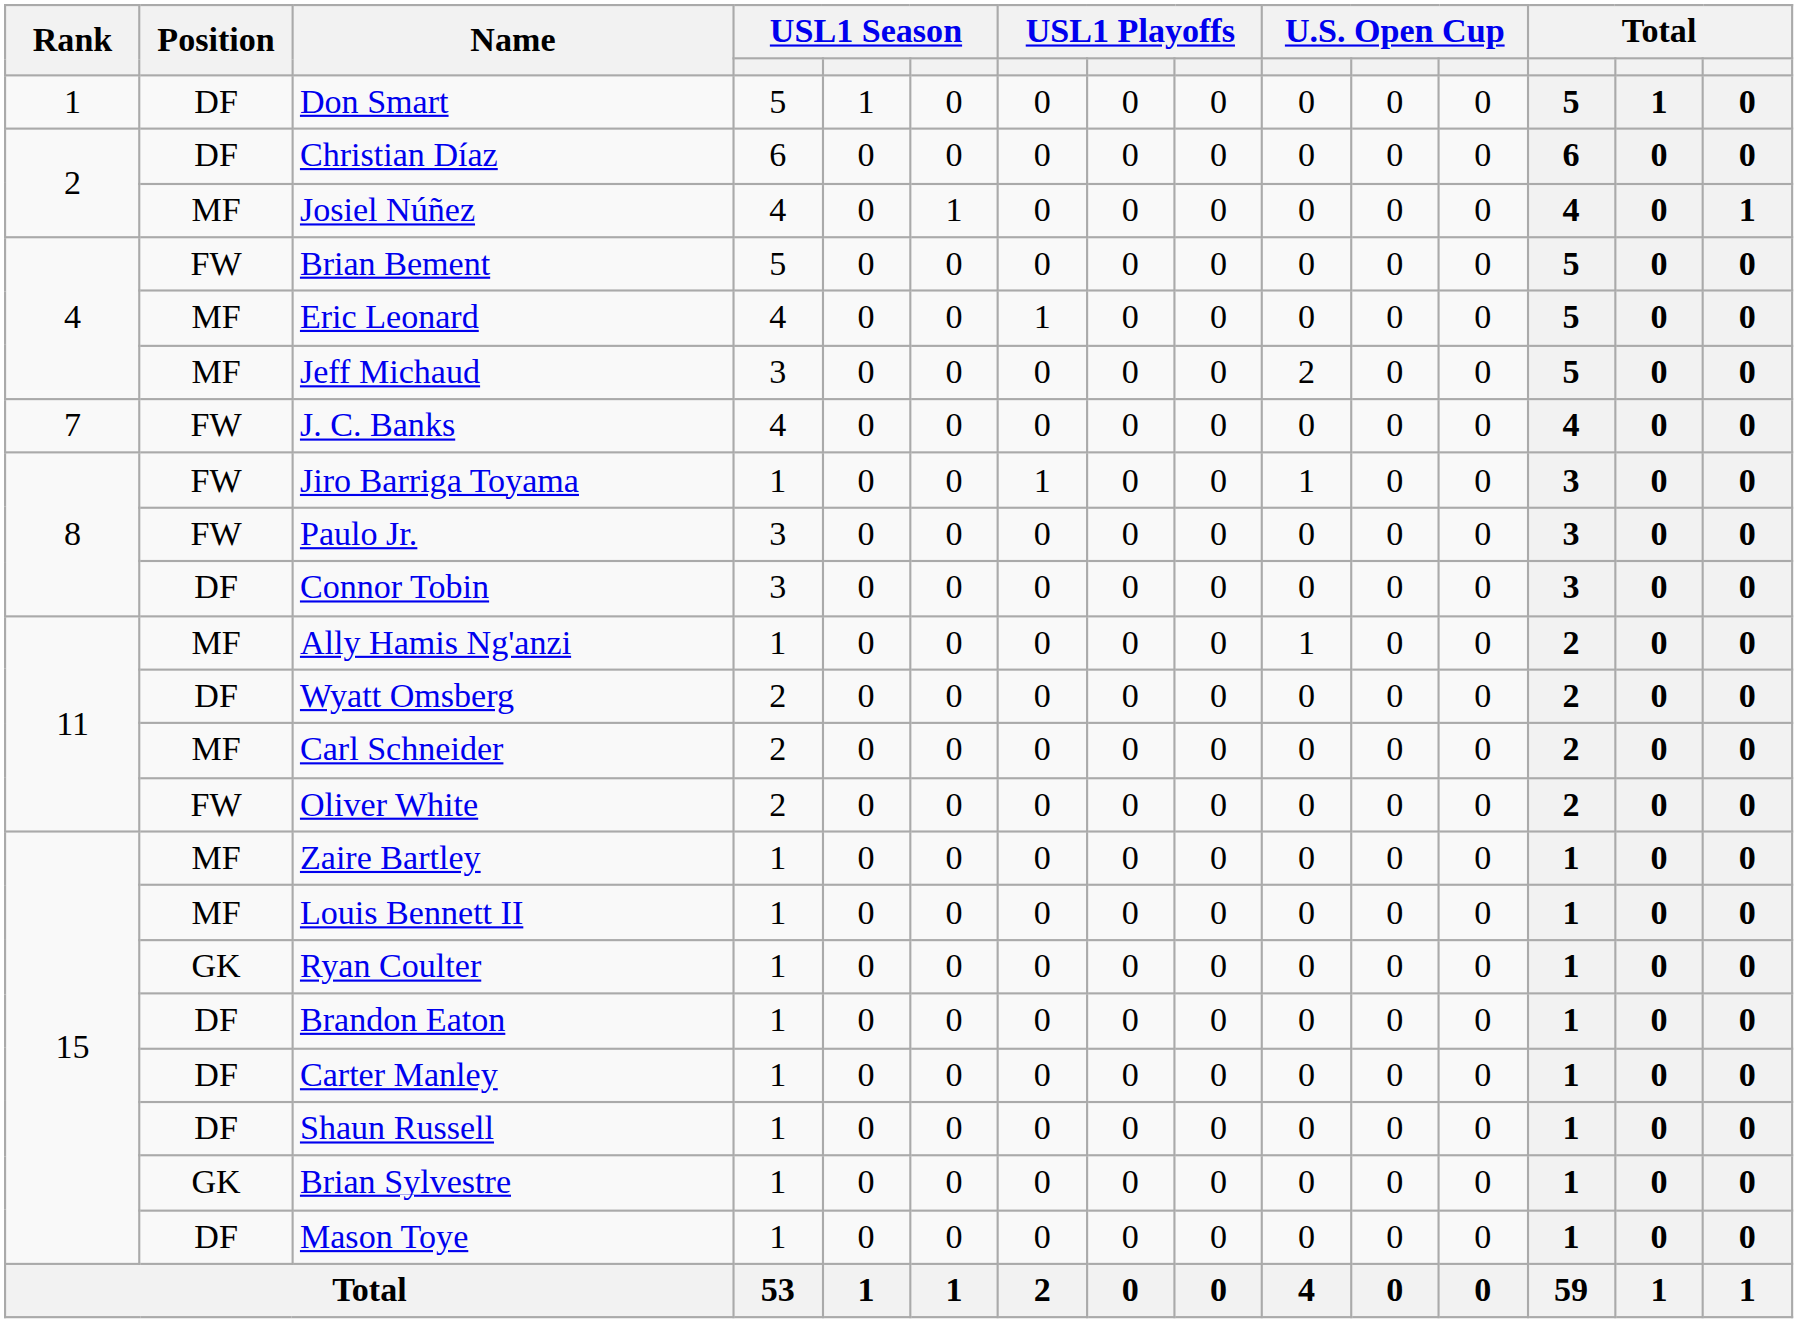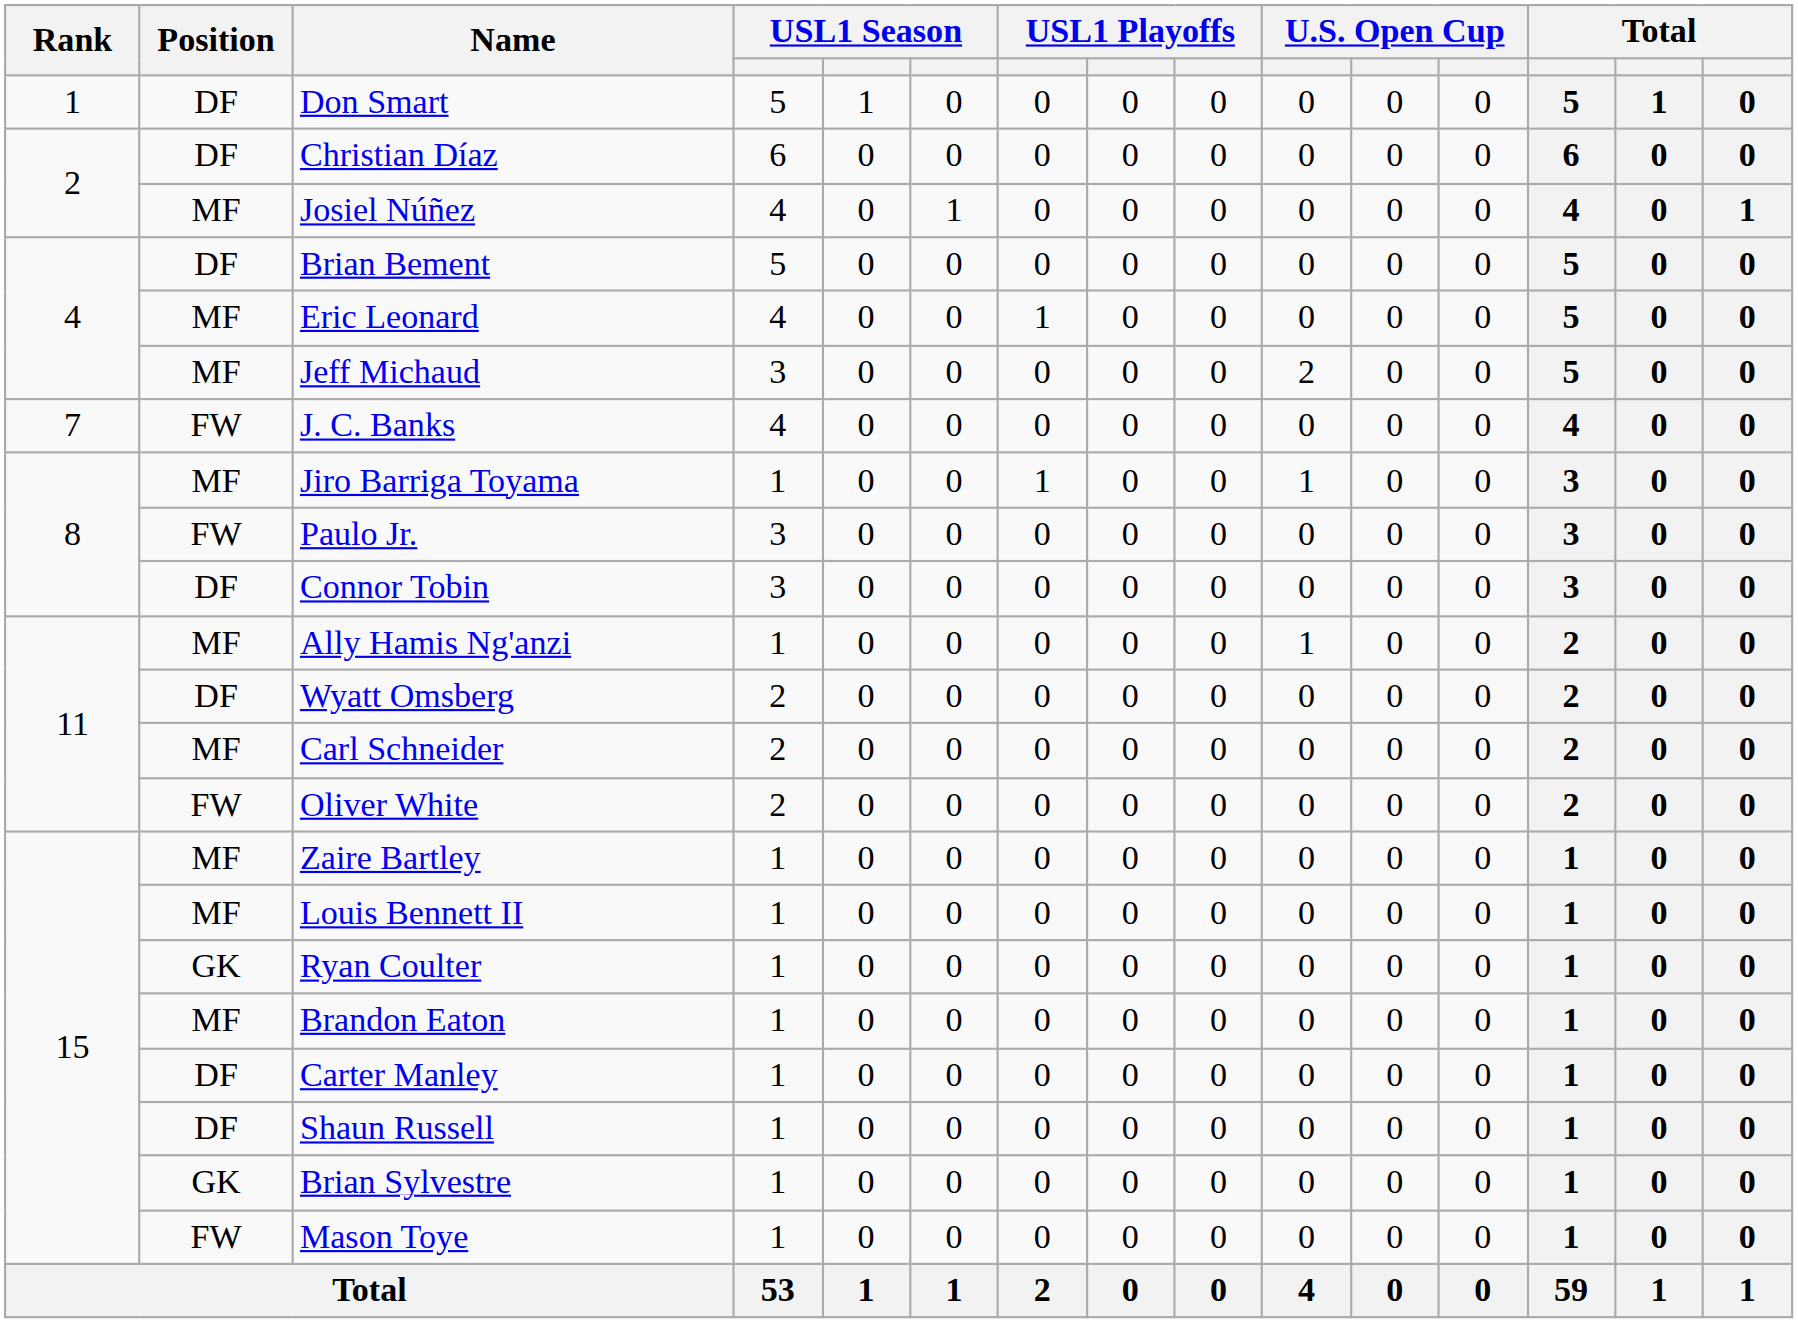 <table class="wikitable" style="text-align:center;">
 <tr>
 <th rowspan="2" style="width:56px;">Rank</th>
 <th rowspan="2" style="width:64px;">Position</th>
 <th rowspan="2" style="width:200px;">Name</th>
 <th colspan="3" style="width:84px;"><a href='#'>USL1 Season</a></th>
 <th colspan="3" style="width:84px;"><a href='#'>USL1 Playoffs</a></th>
 <th colspan="3" style="width:84px;"><a href='#'>U.S. Open Cup</a></th>
 <th colspan="3" style="width:84px;">Total</th>
 </tr>
 <tr>
 <th style="width:34px;"></th>
 <th style="width:34px;"></th>
 <th style="width:34px;"></th>
 <th style="width:34px;"></th>
 <th style="width:34px;"></th>
 <th style="width:34px;"></th>
 <th style="width:34px;"></th>
 <th style="width:34px;"></th>
 <th style="width:34px;"></th>
 <th style="width:34px;"></th>
 <th style="width:34px;"></th>
 <th style="width:34px;"></th>
 </tr>
 <tr>
 <td>1</td>
 <td>DF</td>
 <td align="left"> <a href='#'>Don Smart</a></td>
 <td>5</td>
 <td>1</td>
 <td>0</td>
 <td>0</td>
 <td>0</td>
 <td>0</td>
 <td>0</td>
 <td>0</td>
 <td>0</td>
 <th>5</th>
 <th>1</th>
 <th>0</th>
 </tr>
 <tr>
 <td rowspan="2">2</td>
 <td>DF</td>
 <td align="left"> <a href='#'>Christian Díaz</a></td>
 <td>6</td>
 <td>0</td>
 <td>0</td>
 <td>0</td>
 <td>0</td>
 <td>0</td>
 <td>0</td>
 <td>0</td>
 <td>0</td>
 <th>6</th>
 <th>0</th>
 <th>0</th>
 </tr>
 <tr>
 <td>MF</td>
 <td align="left"> <a href='#'>Josiel Núñez</a></td>
 <td>4</td>
 <td>0</td>
 <td>1</td>
 <td>0</td>
 <td>0</td>
 <td>0</td>
 <td>0</td>
 <td>0</td>
 <td>0</td>
 <th>4</th>
 <th>0</th>
 <th>1</th>
 </tr>
 <tr>
 <td rowspan="3">4</td>
-<td>FW</td>
+<td>DF</td>
 <td align="left"> <a href='#'>Brian Bement</a></td>
 <td>5</td>
 <td>0</td>
 <td>0</td>
 <td>0</td>
 <td>0</td>
 <td>0</td>
 <td>0</td>
 <td>0</td>
 <td>0</td>
 <th>5</th>
 <th>0</th>
 <th>0</th>
 </tr>
 <tr>
 <td>MF</td>
 <td align="left"> <a href='#'>Eric Leonard</a></td>
 <td>4</td>
 <td>0</td>
 <td>0</td>
 <td>1</td>
 <td>0</td>
 <td>0</td>
 <td>0</td>
 <td>0</td>
 <td>0</td>
 <th>5</th>
 <th>0</th>
 <th>0</th>
 </tr>
 <tr>
 <td>MF</td>
 <td align="left"> <a href='#'>Jeff Michaud</a></td>
 <td>3</td>
 <td>0</td>
 <td>0</td>
 <td>0</td>
 <td>0</td>
 <td>0</td>
 <td>2</td>
 <td>0</td>
 <td>0</td>
 <th>5</th>
 <th>0</th>
 <th>0</th>
 </tr>
 <tr>
 <td>7</td>
 <td>FW</td>
 <td align="left"> <a href='#'>J. C. Banks</a></td>
 <td>4</td>
 <td>0</td>
 <td>0</td>
 <td>0</td>
 <td>0</td>
 <td>0</td>
 <td>0</td>
 <td>0</td>
 <td>0</td>
 <th>4</th>
 <th>0</th>
 <th>0</th>
 </tr>
 <tr>
 <td rowspan="3">8</td>
-<td>FW</td>
+<td>MF</td>
 <td align="left"> <a href='#'>Jiro Barriga Toyama</a></td>
 <td>1</td>
 <td>0</td>
 <td>0</td>
 <td>1</td>
 <td>0</td>
 <td>0</td>
 <td>1</td>
 <td>0</td>
 <td>0</td>
 <th>3</th>
 <th>0</th>
 <th>0</th>
 </tr>
 <tr>
 <td>FW</td>
 <td align="left"> <a href='#'>Paulo Jr.</a></td>
 <td>3</td>
 <td>0</td>
 <td>0</td>
 <td>0</td>
 <td>0</td>
 <td>0</td>
 <td>0</td>
 <td>0</td>
 <td>0</td>
 <th>3</th>
 <th>0</th>
 <th>0</th>
 </tr>
 <tr>
 <td>DF</td>
 <td align="left"> <a href='#'>Connor Tobin</a></td>
 <td>3</td>
 <td>0</td>
 <td>0</td>
 <td>0</td>
 <td>0</td>
 <td>0</td>
 <td>0</td>
 <td>0</td>
 <td>0</td>
 <th>3</th>
 <th>0</th>
 <th>0</th>
 </tr>
 <tr>
 <td rowspan="4">11</td>
 <td>MF</td>
 <td align="left"> <a href='#'>Ally Hamis Ng'anzi</a></td>
 <td>1</td>
 <td>0</td>
 <td>0</td>
 <td>0</td>
 <td>0</td>
 <td>0</td>
 <td>1</td>
 <td>0</td>
 <td>0</td>
 <th>2</th>
 <th>0</th>
 <th>0</th>
 </tr>
 <tr>
 <td>DF</td>
 <td align="left"> <a href='#'>Wyatt Omsberg</a></td>
 <td>2</td>
 <td>0</td>
 <td>0</td>
 <td>0</td>
 <td>0</td>
 <td>0</td>
 <td>0</td>
 <td>0</td>
 <td>0</td>
 <th>2</th>
 <th>0</th>
 <th>0</th>
 </tr>
 <tr>
 <td>MF</td>
 <td align="left"> <a href='#'>Carl Schneider</a></td>
 <td>2</td>
 <td>0</td>
 <td>0</td>
 <td>0</td>
 <td>0</td>
 <td>0</td>
 <td>0</td>
 <td>0</td>
 <td>0</td>
 <th>2</th>
 <th>0</th>
 <th>0</th>
 </tr>
 <tr>
 <td>FW</td>
 <td align="left"> <a href='#'>Oliver White</a></td>
 <td>2</td>
 <td>0</td>
 <td>0</td>
 <td>0</td>
 <td>0</td>
 <td>0</td>
 <td>0</td>
 <td>0</td>
 <td>0</td>
 <th>2</th>
 <th>0</th>
 <th>0</th>
 </tr>
 <tr>
 <td rowspan="8">15</td>
 <td>MF</td>
 <td align="left"> <a href='#'>Zaire Bartley</a></td>
 <td>1</td>
 <td>0</td>
 <td>0</td>
 <td>0</td>
 <td>0</td>
 <td>0</td>
 <td>0</td>
 <td>0</td>
 <td>0</td>
 <th>1</th>
 <th>0</th>
 <th>0</th>
 </tr>
 <tr>
 <td>MF</td>
 <td align="left"> <a href='#'>Louis Bennett II</a></td>
 <td>1</td>
 <td>0</td>
 <td>0</td>
 <td>0</td>
 <td>0</td>
 <td>0</td>
 <td>0</td>
 <td>0</td>
 <td>0</td>
 <th>1</th>
 <th>0</th>
 <th>0</th>
 </tr>
 <tr>
 <td>GK</td>
 <td align="left"> <a href='#'>Ryan Coulter</a></td>
 <td>1</td>
 <td>0</td>
 <td>0</td>
 <td>0</td>
 <td>0</td>
 <td>0</td>
 <td>0</td>
 <td>0</td>
 <td>0</td>
 <th>1</th>
 <th>0</th>
 <th>0</th>
 </tr>
 <tr>
-<td>DF</td>
+<td>MF</td>
 <td align="left"> <a href='#'>Brandon Eaton</a></td>
 <td>1</td>
 <td>0</td>
 <td>0</td>
 <td>0</td>
 <td>0</td>
 <td>0</td>
 <td>0</td>
 <td>0</td>
 <td>0</td>
 <th>1</th>
 <th>0</th>
 <th>0</th>
 </tr>
 <tr>
 <td>DF</td>
 <td align="left"> <a href='#'>Carter Manley</a></td>
 <td>1</td>
 <td>0</td>
 <td>0</td>
 <td>0</td>
 <td>0</td>
 <td>0</td>
 <td>0</td>
 <td>0</td>
 <td>0</td>
 <th>1</th>
 <th>0</th>
 <th>0</th>
 </tr>
 <tr>
 <td>DF</td>
 <td align="left"> <a href='#'>Shaun Russell</a></td>
 <td>1</td>
 <td>0</td>
 <td>0</td>
 <td>0</td>
 <td>0</td>
 <td>0</td>
 <td>0</td>
 <td>0</td>
 <td>0</td>
 <th>1</th>
 <th>0</th>
 <th>0</th>
 </tr>
 <tr>
 <td>GK</td>
 <td align="left"> <a href='#'>Brian Sylvestre</a></td>
 <td>1</td>
 <td>0</td>
 <td>0</td>
 <td>0</td>
 <td>0</td>
 <td>0</td>
 <td>0</td>
 <td>0</td>
 <td>0</td>
 <th>1</th>
 <th>0</th>
 <th>0</th>
 </tr>
 <tr>
-<td>DF</td>
+<td>FW</td>
 <td align="left"> <a href='#'>Mason Toye</a></td>
 <td>1</td>
 <td>0</td>
 <td>0</td>
 <td>0</td>
 <td>0</td>
 <td>0</td>
 <td>0</td>
 <td>0</td>
 <td>0</td>
 <th>1</th>
 <th>0</th>
 <th>0</th>
 </tr>
 <tr>
 <th colspan="3">Total</th>
 <th>53</th>
 <th>1</th>
 <th>1</th>
 <th>2</th>
 <th>0</th>
 <th>0</th>
 <th>4</th>
 <th>0</th>
 <th>0</th>
 <th>59</th>
 <th>1</th>
 <th>1</th>
 </tr>
 </table>
